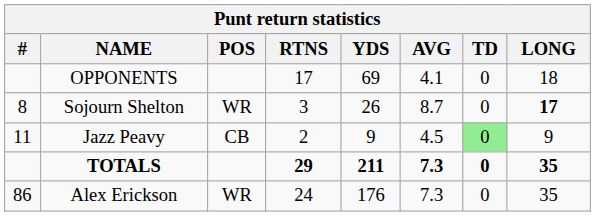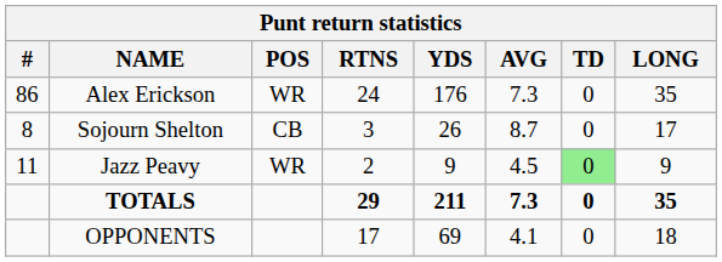 <table style="width:40%; text-align:center;" class="wikitable collapsible collapsed">
 <tr>
 <th colspan="8">Punt return statistics</th>
 </tr>
 <tr>
 <th>#</th>
 <th>NAME</th>
 <th>POS</th>
 <th>RTNS</th>
 <th>YDS</th>
 <th>AVG</th>
 <th>TD</th>
 <th>LONG</th>
 </tr>
 <tr>
-<td></td>
-<td>OPPONENTS</td>
-<td></td>
-<td>17</td>
-<td>69</td>
-<td>4.1</td>
+<td>86</td>
+<td>Alex Erickson</td>
+<td>WR</td>
+<td>24</td>
+<td>176</td>
+<td>7.3</td>
 <td>0</td>
-<td>18</td>
+<td>35</td>
 </tr>
 <tr>
 <td>8</td>
 <td>Sojourn Shelton</td>
-<td>WR</td>
+<td>CB</td>
 <td>3</td>
 <td>26</td>
 <td>8.7</td>
 <td>0</td>
-<td><strong>17</strong></td>
+<td>17</td>
 </tr>
 <tr>
 <td>11</td>
 <td>Jazz Peavy</td>
-<td>CB</td>
+<td>WR</td>
 <td>2</td>
 <td>9</td>
 <td>4.5</td>
 <td style="background: lightgreen;">0</td>
 <td>9</td>
 </tr>
 <tr>
 <td></td>
 <td><strong>TOTALS</strong></td>
 <td></td>
 <td><strong>29</strong></td>
 <td><strong>211</strong></td>
 <td><strong>7.3</strong></td>
 <td><strong>0</strong></td>
 <td><strong>35</strong></td>
 </tr>
 <tr>
-<td>86</td>
-<td>Alex Erickson</td>
-<td>WR</td>
-<td>24</td>
-<td>176</td>
-<td>7.3</td>
+<td></td>
+<td>OPPONENTS</td>
+<td></td>
+<td>17</td>
+<td>69</td>
+<td>4.1</td>
 <td>0</td>
-<td>35</td>
+<td>18</td>
 </tr>
 </table>
